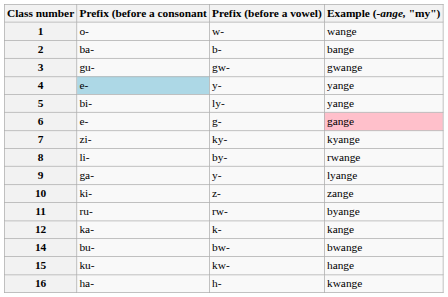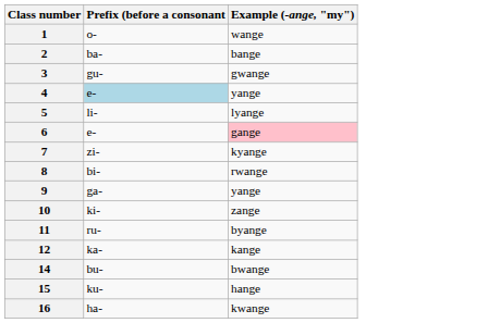 <table class="wikitable">
 <tr>
 <th>Class number</th>
 <th>Prefix (before a consonant</th>
-<th>Prefix (before a vowel)</th>
 <th>Example (<em>-ange,</em> "my")</th>
 </tr>
 <tr>
 <th>1</th>
 <td>o-</td>
-<td>w-</td>
 <td>wange</td>
 </tr>
 <tr>
 <th>2</th>
 <td>ba-</td>
-<td>b-</td>
 <td>bange</td>
 </tr>
 <tr>
 <th>3</th>
 <td>gu-</td>
-<td>gw-</td>
 <td>gwange</td>
 </tr>
 <tr>
 <th>4</th>
 <td style="background: lightblue;">e-</td>
-<td>y-</td>
 <td>yange</td>
 </tr>
 <tr>
 <th>5</th>
-<td>bi-</td>
-<td>ly-</td>
-<td>yange</td>
+<td>li-</td>
+<td>lyange</td>
 </tr>
 <tr>
 <th>6</th>
 <td>e-</td>
-<td>g-</td>
 <td style="background: pink;">gange</td>
 </tr>
 <tr>
 <th>7</th>
 <td>zi-</td>
-<td>ky-</td>
 <td>kyange</td>
 </tr>
 <tr>
 <th>8</th>
-<td>li-</td>
-<td>by-</td>
+<td>bi-</td>
 <td>rwange</td>
 </tr>
 <tr>
 <th>9</th>
 <td>ga-</td>
-<td>y-</td>
-<td>lyange</td>
+<td>yange</td>
 </tr>
 <tr>
 <th>10</th>
 <td>ki-</td>
-<td>z-</td>
 <td>zange</td>
 </tr>
 <tr>
 <th>11</th>
 <td>ru-</td>
-<td>rw-</td>
 <td>byange</td>
 </tr>
 <tr>
 <th>12</th>
 <td>ka-</td>
-<td>k-</td>
 <td>kange</td>
 </tr>
 <tr>
 <th>14</th>
 <td>bu-</td>
-<td>bw-</td>
 <td>bwange</td>
 </tr>
 <tr>
 <th>15</th>
 <td>ku-</td>
-<td>kw-</td>
 <td>hange</td>
 </tr>
 <tr>
 <th>16</th>
 <td>ha-</td>
-<td>h-</td>
 <td>kwange</td>
 </tr>
 </table>
